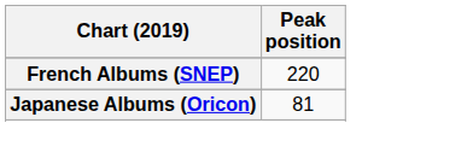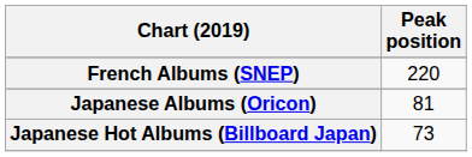 <table class="wikitable sortable plainrowheaders" style="text-align:center">
 <tr>
 <th>Chart (2019)</th>
 <th>Peak<br>position</th>
 </tr>
 <tr>
 </tr>
 <tr>
 <th scope="row">French Albums (<a href='#'>SNEP</a>)</th>
 <td>220</td>
 </tr>
 <tr>
 </tr>
 <tr>
 <th scope="row">Japanese Albums (<a href='#'>Oricon</a>)</th>
 <td>81</td>
 </tr>
 <tr>
+<th scope="row">Japanese Hot Albums (<a href='#'>Billboard Japan</a>)</th>
+<td>73</td>
+</tr>
+<tr>
 </tr>
 <tr>
 </tr>
 <tr>
 </tr>
 </table>
